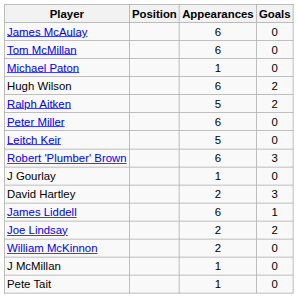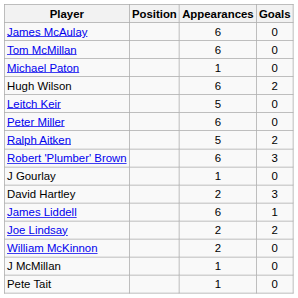 <table class="wikitable sortable" style="text-align: center; font-size:95%">
 <tr>
 <th class="unsortable">Player</th>
 <th>Position</th>
 <th>Appearances</th>
 <th>Goals</th>
 </tr>
 <tr>
 <td align=left> <a href='#'>James McAulay</a></td>
 <td></td>
 <td>6</td>
 <td>0</td>
 </tr>
 <tr>
 <td align=left> <a href='#'>Tom McMillan</a></td>
 <td></td>
 <td>6</td>
 <td>0</td>
 </tr>
 <tr>
 <td align=left> <a href='#'>Michael Paton</a></td>
 <td></td>
 <td>1</td>
 <td>0</td>
 </tr>
 <tr>
 <td align=left> Hugh Wilson</td>
 <td></td>
 <td>6</td>
 <td>2</td>
 </tr>
 <tr>
-<td align=left> <a href='#'>Ralph Aitken</a></td>
+<td align=left> <a href='#'>Leitch Keir</a></td>
 <td></td>
 <td>5</td>
-<td>2</td>
+<td>0</td>
 </tr>
 <tr>
 <td align=left> <a href='#'>Peter Miller</a></td>
 <td></td>
 <td>6</td>
 <td>0</td>
 </tr>
 <tr>
-<td align=left> <a href='#'>Leitch Keir</a></td>
+<td align=left> <a href='#'>Ralph Aitken</a></td>
 <td></td>
 <td>5</td>
-<td>0</td>
+<td>2</td>
 </tr>
 <tr>
 <td align=left> <a href='#'>Robert 'Plumber' Brown</a></td>
 <td></td>
 <td>6</td>
 <td>3</td>
 </tr>
 <tr>
 <td align=left> J Gourlay</td>
 <td></td>
 <td>1</td>
 <td>0</td>
 </tr>
 <tr>
 <td align=left> David Hartley</td>
 <td></td>
 <td>2</td>
 <td>3</td>
 </tr>
 <tr>
 <td align=left> <a href='#'>James Liddell</a></td>
 <td></td>
 <td>6</td>
 <td>1</td>
 </tr>
 <tr>
 <td align=left> <a href='#'>Joe Lindsay</a></td>
 <td></td>
 <td>2</td>
 <td>2</td>
 </tr>
 <tr>
 <td align=left> <a href='#'>William McKinnon</a></td>
 <td></td>
 <td>2</td>
 <td>0</td>
 </tr>
 <tr>
 <td align=left> J McMillan</td>
 <td></td>
 <td>1</td>
 <td>0</td>
 </tr>
 <tr>
 <td align=left> Pete Tait</td>
 <td></td>
 <td>1</td>
 <td>0</td>
 </tr>
 </table>
